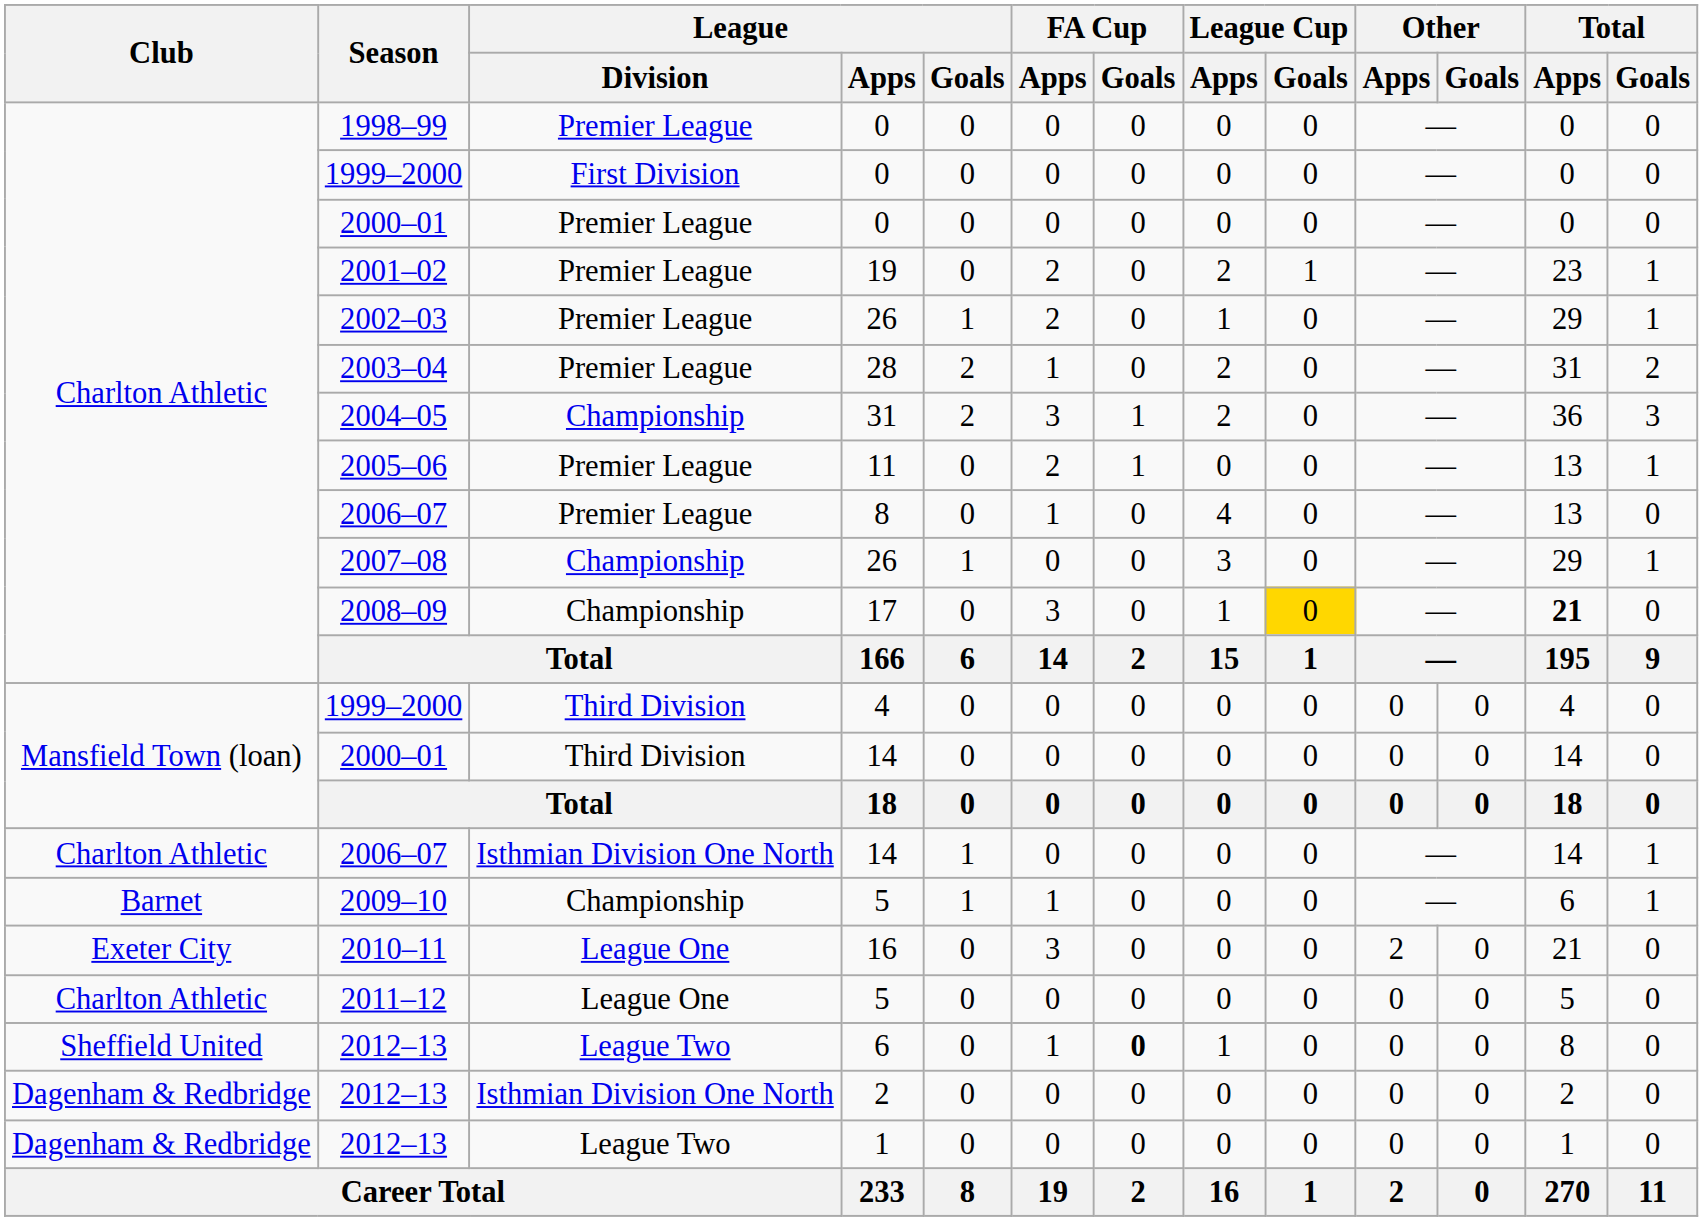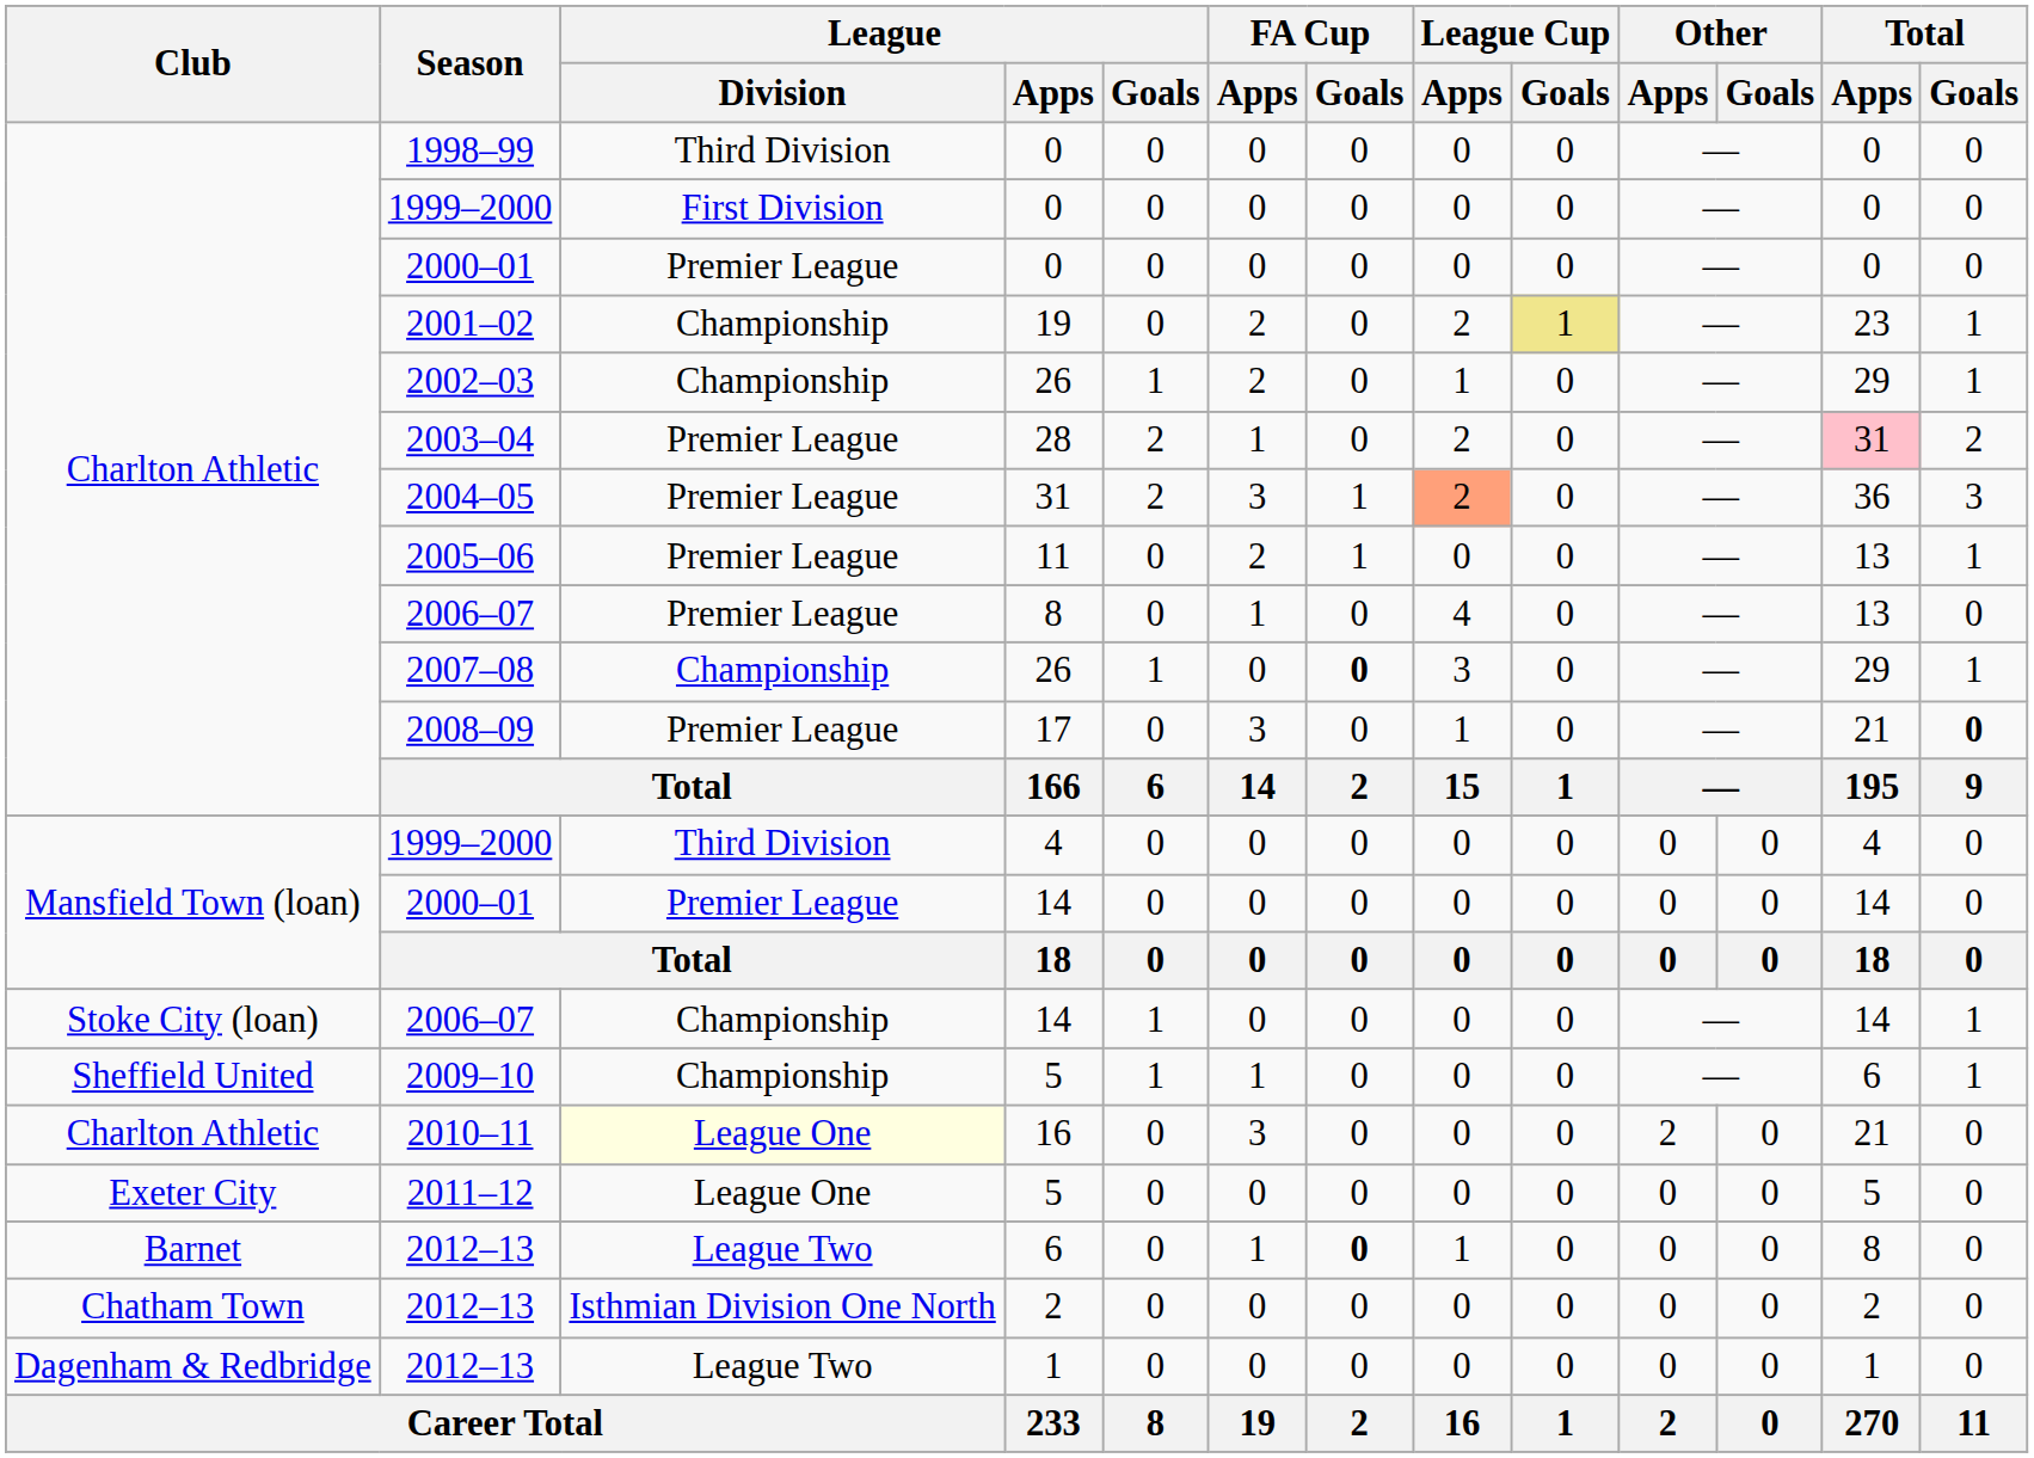 <table class="wikitable" style="text-align: center;">
 <tr>
 <th rowspan="2">Club</th>
 <th rowspan="2">Season</th>
 <th colspan="3">League</th>
 <th colspan="2">FA Cup</th>
 <th colspan="2">League Cup</th>
 <th colspan="2">Other</th>
 <th colspan="2">Total</th>
 </tr>
 <tr>
 <th>Division</th>
 <th>Apps</th>
 <th>Goals</th>
 <th>Apps</th>
 <th>Goals</th>
 <th>Apps</th>
 <th>Goals</th>
 <th>Apps</th>
 <th>Goals</th>
 <th>Apps</th>
 <th>Goals</th>
 </tr>
 <tr>
 <td rowspan="12"><a href='#'>Charlton Athletic</a></td>
 <td><a href='#'>1998–99</a></td>
-<td><a href='#'>Premier League</a></td>
+<td>Third Division</td>
 <td>0</td>
 <td>0</td>
 <td>0</td>
 <td>0</td>
 <td>0</td>
 <td>0</td>
 <td colspan="2">—</td>
 <td>0</td>
 <td>0</td>
 </tr>
 <tr>
 <td><a href='#'>1999–2000</a></td>
 <td><a href='#'>First Division</a></td>
 <td>0</td>
 <td>0</td>
 <td>0</td>
 <td>0</td>
 <td>0</td>
 <td>0</td>
 <td colspan="2">—</td>
 <td>0</td>
 <td>0</td>
 </tr>
 <tr>
 <td><a href='#'>2000–01</a></td>
 <td>Premier League</td>
 <td>0</td>
 <td>0</td>
 <td>0</td>
 <td>0</td>
 <td>0</td>
 <td>0</td>
 <td colspan="2">—</td>
 <td>0</td>
 <td>0</td>
 </tr>
 <tr>
 <td><a href='#'>2001–02</a></td>
-<td>Premier League</td>
+<td>Championship</td>
 <td>19</td>
 <td>0</td>
 <td>2</td>
 <td>0</td>
 <td>2</td>
-<td>1</td>
+<td style="background: khaki;">1</td>
 <td colspan="2">—</td>
 <td>23</td>
 <td>1</td>
 </tr>
 <tr>
 <td><a href='#'>2002–03</a></td>
-<td>Premier League</td>
+<td>Championship</td>
 <td>26</td>
 <td>1</td>
 <td>2</td>
 <td>0</td>
 <td>1</td>
 <td>0</td>
 <td colspan="2">—</td>
 <td>29</td>
 <td>1</td>
 </tr>
 <tr>
 <td><a href='#'>2003–04</a></td>
 <td>Premier League</td>
 <td>28</td>
 <td>2</td>
 <td>1</td>
 <td>0</td>
 <td>2</td>
 <td>0</td>
 <td colspan="2">—</td>
-<td>31</td>
+<td style="background: pink;">31</td>
 <td>2</td>
 </tr>
 <tr>
 <td><a href='#'>2004–05</a></td>
-<td><a href='#'>Championship</a></td>
+<td>Premier League</td>
 <td>31</td>
 <td>2</td>
 <td>3</td>
 <td>1</td>
-<td>2</td>
+<td style="background: lightsalmon;">2</td>
 <td>0</td>
 <td colspan="2">—</td>
 <td>36</td>
 <td>3</td>
 </tr>
 <tr>
 <td><a href='#'>2005–06</a></td>
 <td>Premier League</td>
 <td>11</td>
 <td>0</td>
 <td>2</td>
 <td>1</td>
 <td>0</td>
 <td>0</td>
 <td colspan="2">—</td>
 <td>13</td>
 <td>1</td>
 </tr>
 <tr>
 <td><a href='#'>2006–07</a></td>
 <td>Premier League</td>
 <td>8</td>
 <td>0</td>
 <td>1</td>
 <td>0</td>
 <td>4</td>
 <td>0</td>
 <td colspan="2">—</td>
 <td>13</td>
 <td>0</td>
 </tr>
 <tr>
 <td><a href='#'>2007–08</a></td>
 <td><a href='#'>Championship</a></td>
 <td>26</td>
 <td>1</td>
 <td>0</td>
-<td>0</td>
+<td><strong>0</strong></td>
 <td>3</td>
 <td>0</td>
 <td colspan="2">—</td>
 <td>29</td>
 <td>1</td>
 </tr>
 <tr>
 <td><a href='#'>2008–09</a></td>
-<td>Championship</td>
+<td>Premier League</td>
 <td>17</td>
 <td>0</td>
 <td>3</td>
 <td>0</td>
 <td>1</td>
-<td style="background: gold;">0</td>
+<td>0</td>
 <td colspan="2">—</td>
-<td><strong>21</strong></td>
-<td>0</td>
+<td>21</td>
+<td><strong>0</strong></td>
 </tr>
 <tr>
 <th colspan="2">Total</th>
 <th>166</th>
 <th>6</th>
 <th>14</th>
 <th>2</th>
 <th>15</th>
 <th>1</th>
 <th colspan="2">—</th>
 <th>195</th>
 <th>9</th>
 </tr>
 <tr>
 <td rowspan="3"><a href='#'>Mansfield Town</a> (loan)</td>
 <td><a href='#'>1999–2000</a></td>
 <td><a href='#'>Third Division</a></td>
 <td>4</td>
 <td>0</td>
 <td>0</td>
 <td>0</td>
 <td>0</td>
 <td>0</td>
 <td>0</td>
 <td>0</td>
 <td>4</td>
 <td>0</td>
 </tr>
 <tr>
 <td><a href='#'>2000–01</a></td>
-<td>Third Division</td>
+<td><a href='#'>Premier League</a></td>
 <td>14</td>
 <td>0</td>
 <td>0</td>
 <td>0</td>
 <td>0</td>
 <td>0</td>
 <td>0</td>
 <td>0</td>
 <td>14</td>
 <td>0</td>
 </tr>
 <tr>
 <th colspan="2">Total</th>
 <th>18</th>
 <th>0</th>
 <th>0</th>
 <th>0</th>
 <th>0</th>
 <th>0</th>
 <th>0</th>
 <th>0</th>
 <th>18</th>
 <th>0</th>
 </tr>
 <tr>
-<td rowspan="1"><a href='#'>Charlton Athletic</a></td>
+<td rowspan="1"><a href='#'>Stoke City</a> (loan)</td>
 <td><a href='#'>2006–07</a></td>
-<td><a href='#'>Isthmian Division One North</a></td>
+<td>Championship</td>
 <td>14</td>
 <td>1</td>
 <td>0</td>
 <td>0</td>
 <td>0</td>
 <td>0</td>
 <td colspan="2">—</td>
 <td>14</td>
 <td>1</td>
 </tr>
 <tr>
-<td rowspan="1"><a href='#'>Barnet</a></td>
+<td rowspan="1"><a href='#'>Sheffield United</a></td>
 <td><a href='#'>2009–10</a></td>
 <td>Championship</td>
 <td>5</td>
 <td>1</td>
 <td>1</td>
 <td>0</td>
 <td>0</td>
 <td>0</td>
 <td colspan="2">—</td>
 <td>6</td>
 <td>1</td>
 </tr>
 <tr>
-<td rowspan="1"><a href='#'>Exeter City</a></td>
+<td rowspan="1"><a href='#'>Charlton Athletic</a></td>
 <td><a href='#'>2010–11</a></td>
-<td><a href='#'>League One</a></td>
+<td style="background: lightyellow;"><a href='#'>League One</a></td>
 <td>16</td>
 <td>0</td>
 <td>3</td>
 <td>0</td>
 <td>0</td>
 <td>0</td>
 <td>2</td>
 <td>0</td>
 <td>21</td>
 <td>0</td>
 </tr>
 <tr>
-<td rowspan="1"><a href='#'>Charlton Athletic</a></td>
+<td rowspan="1"><a href='#'>Exeter City</a></td>
 <td><a href='#'>2011–12</a></td>
 <td>League One</td>
 <td>5</td>
 <td>0</td>
 <td>0</td>
 <td>0</td>
 <td>0</td>
 <td>0</td>
 <td>0</td>
 <td>0</td>
 <td>5</td>
 <td>0</td>
 </tr>
 <tr>
-<td rowspan="1"><a href='#'>Sheffield United</a></td>
+<td rowspan="1"><a href='#'>Barnet</a></td>
 <td><a href='#'>2012–13</a></td>
 <td><a href='#'>League Two</a></td>
 <td>6</td>
 <td>0</td>
 <td>1</td>
 <td><strong>0</strong></td>
 <td>1</td>
 <td>0</td>
 <td>0</td>
 <td>0</td>
 <td>8</td>
 <td>0</td>
 </tr>
 <tr>
-<td rowspan="1"><a href='#'>Dagenham & Redbridge</a></td>
+<td rowspan="1"><a href='#'>Chatham Town</a></td>
 <td><a href='#'>2012–13</a></td>
 <td><a href='#'>Isthmian Division One North</a></td>
 <td>2</td>
 <td>0</td>
 <td>0</td>
 <td>0</td>
 <td>0</td>
 <td>0</td>
 <td>0</td>
 <td>0</td>
 <td>2</td>
 <td>0</td>
 </tr>
 <tr>
 <td rowspan="1"><a href='#'>Dagenham & Redbridge</a></td>
 <td><a href='#'>2012–13</a></td>
 <td>League Two</td>
 <td>1</td>
 <td>0</td>
 <td>0</td>
 <td>0</td>
 <td>0</td>
 <td>0</td>
 <td>0</td>
 <td>0</td>
 <td>1</td>
 <td>0</td>
 </tr>
 <tr>
 <th colspan="3">Career Total</th>
 <th>233</th>
 <th>8</th>
 <th>19</th>
 <th>2</th>
 <th>16</th>
 <th>1</th>
 <th>2</th>
 <th>0</th>
 <th>270</th>
 <th>11</th>
 </tr>
 </table>
